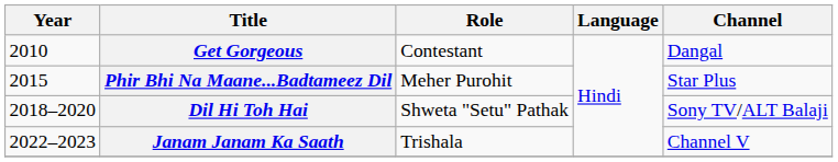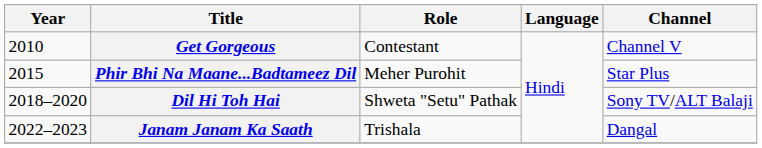 <table class="wikitable sortable">
 <tr>
 <th>Year</th>
 <th>Title</th>
 <th>Role</th>
 <th>Language</th>
 <th>Channel</th>
 </tr>
 <tr>
 <td>2010</td>
 <th scope="row"><em><a href='#'>Get Gorgeous</a></em></th>
 <td>Contestant</td>
 <td rowspan="4"><a href='#'>Hindi</a></td>
-<td><a href='#'>Dangal</a></td>
+<td><a href='#'>Channel V</a></td>
 </tr>
 <tr>
 <td>2015</td>
 <th scope="row"><em><a href='#'>Phir Bhi Na Maane...Badtameez Dil</a></em></th>
 <td>Meher Purohit</td>
 <td><a href='#'>Star Plus</a></td>
 </tr>
 <tr>
 <td>2018–2020</td>
 <th scope="row"><em><a href='#'>Dil Hi Toh Hai</a></em></th>
 <td>Shweta "Setu" Pathak</td>
 <td><a href='#'>Sony TV</a>/<a href='#'>ALT Balaji</a></td>
 </tr>
 <tr>
 <td>2022–2023</td>
 <th scope="row"><em><a href='#'>Janam Janam Ka Saath</a></em></th>
 <td>Trishala</td>
-<td><a href='#'>Channel V</a></td>
+<td><a href='#'>Dangal</a></td>
 </tr>
 <tr>
 </tr>
 </table>
